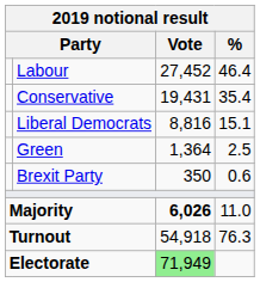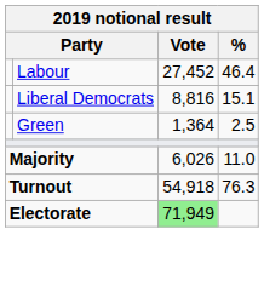 <table class="wikitable">
 <tr>
 <th colspan="4">2019 notional result  </th>
 </tr>
 <tr>
 <th bgcolor="#DDDDFF" width="130px" colspan="2">Party</th>
 <th bgcolor="#DDDDFF" width="50px">Vote</th>
 <th bgcolor="#DDDDFF" width="30px">%</th>
 </tr>
 <tr>
 <td></td>
 <td><a href='#'>Labour</a></td>
 <td align=right>27,452</td>
 <td align=right>46.4</td>
 </tr>
 <tr>
 <td></td>
-<td><a href='#'>Conservative</a></td>
-<td align=right>19,431</td>
-<td align=right>35.4</td>
-</tr>
-<tr>
-<td></td>
 <td><a href='#'>Liberal Democrats</a></td>
 <td align=right>8,816</td>
 <td align=right>15.1</td>
 </tr>
 <tr>
 <td></td>
 <td><a href='#'>Green</a></td>
 <td align=right>1,364</td>
 <td align=right>2.5</td>
 </tr>
 <tr>
-<td></td>
-<td><a href='#'>Brexit Party</a></td>
-<td align=right>350</td>
-<td align=right>0.6</td>
-</tr>
-<tr>
 <td colspan="4" bgcolor="#EAECF0"></td>
 </tr>
 <tr>
 <td colspan="2"><strong>Majority</strong></td>
-<td align=right><strong>6,026</strong></td>
+<td align=right>6,026</td>
 <td align=right>11.0</td>
 </tr>
 <tr>
 <td colspan="2"><strong>Turnout</strong></td>
 <td align=right>54,918</td>
 <td align=right>76.3</td>
 </tr>
 <tr>
 <td colspan="2"><strong>Electorate</strong></td>
 <td align=right style="background: lightgreen;">71,949</td>
 </tr>
 </table>
